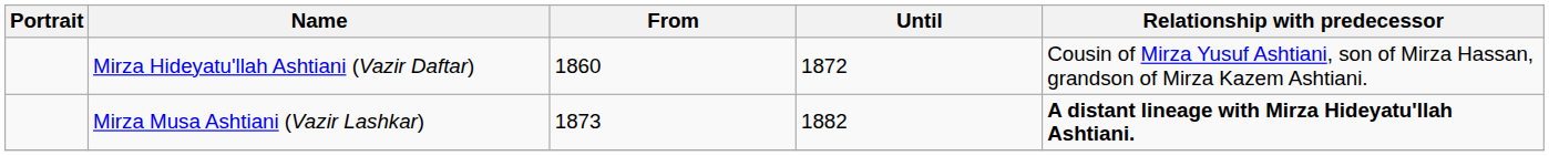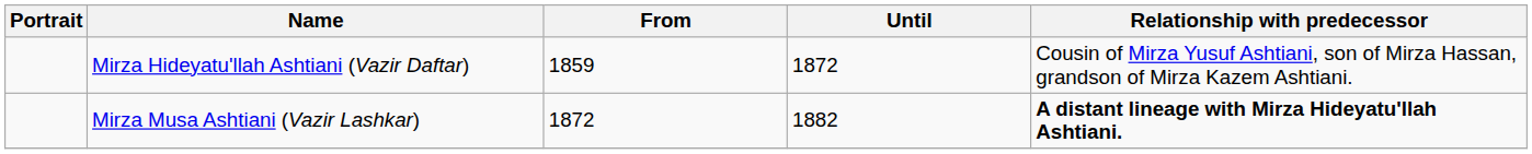 <table width=94% class="wikitable">
 <tr>
 <th style="width:auto;">Portrait</th>
 <th style="width:30%;">Name</th>
 <th style="width:16%;">From</th>
 <th style="width:16%;">Until</th>
 <th style="width:auto;">Relationship with predecessor</th>
 </tr>
 <tr>
 <td></td>
 <td><a href='#'>Mirza Hideyatu'llah Ashtiani</a> (<em>Vazir Daftar</em>)</td>
-<td>1860</td>
+<td>1859</td>
 <td>1872</td>
 <td>Cousin of <a href='#'>Mirza Yusuf Ashtiani</a>, son of Mirza Hassan, grandson of Mirza Kazem Ashtiani.</td>
 </tr>
 <tr>
 <td></td>
 <td><a href='#'>Mirza Musa Ashtiani</a> (<em>Vazir Lashkar</em>)</td>
-<td>1873</td>
+<td>1872</td>
 <td>1882</td>
 <td><strong>A distant lineage with Mirza Hideyatu'llah Ashtiani.</strong></td>
 </tr>
 <tr>
 </tr>
 </table>
